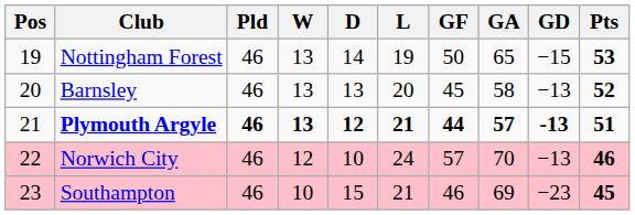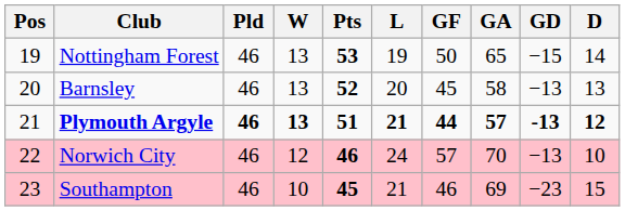 <table class="wikitable" style="text-align:center">
 <tr>
 <th width=30>Pos</th>
 <th>Club</th>
 <th width=30>Pld</th>
 <th width=30>W</th>
-<th width=30>D</th>
+<th width=30>Pts</th>
 <th width=30>L</th>
 <th width=30>GF</th>
 <th width=30>GA</th>
 <th width=30>GD</th>
-<th width=30>Pts</th>
+<th width=30>D</th>
 </tr>
 <tr>
 <td>19</td>
 <td align=left><a href='#'>Nottingham Forest</a></td>
 <td>46</td>
 <td>13</td>
-<td>14</td>
+<td><strong>53</strong></td>
 <td>19</td>
 <td>50</td>
 <td>65</td>
 <td>−15</td>
-<td><strong>53</strong></td>
+<td>14</td>
 </tr>
 <tr>
 <td>20</td>
 <td align=left><a href='#'>Barnsley</a></td>
 <td>46</td>
 <td>13</td>
-<td>13</td>
+<td><strong>52</strong></td>
 <td>20</td>
 <td>45</td>
 <td>58</td>
 <td>−13</td>
-<td><strong>52</strong></td>
+<td>13</td>
 </tr>
 <tr>
 <td>21</td>
 <td align=left><strong><a href='#'>Plymouth Argyle</a></strong></td>
 <td><strong>46</strong></td>
 <td><strong>13</strong></td>
-<td><strong>12</strong></td>
+<td><strong>51</strong></td>
 <td><strong>21</strong></td>
 <td><strong>44</strong></td>
 <td><strong>57</strong></td>
 <td><strong>-13</strong></td>
-<td><strong>51</strong></td>
+<td><strong>12</strong></td>
 </tr>
 <tr style="background:pink;">
 <td>22</td>
 <td align=left><a href='#'>Norwich City</a></td>
 <td>46</td>
 <td>12</td>
-<td>10</td>
+<td><strong>46</strong></td>
 <td>24</td>
 <td>57</td>
 <td>70</td>
 <td>−13</td>
-<td><strong>46</strong></td>
+<td>10</td>
 </tr>
 <tr style="background:pink;">
 <td>23</td>
 <td align=left><a href='#'>Southampton</a></td>
 <td>46</td>
 <td>10</td>
-<td>15</td>
+<td><strong>45</strong></td>
 <td>21</td>
 <td>46</td>
 <td>69</td>
 <td>−23</td>
-<td><strong>45</strong></td>
+<td>15</td>
 </tr>
 </table>
